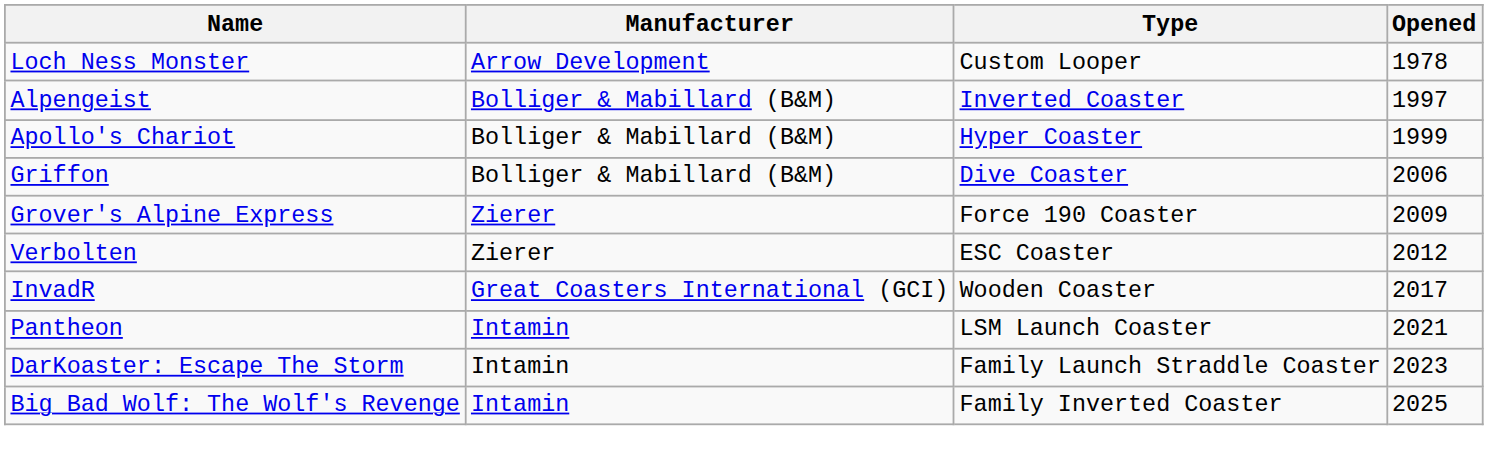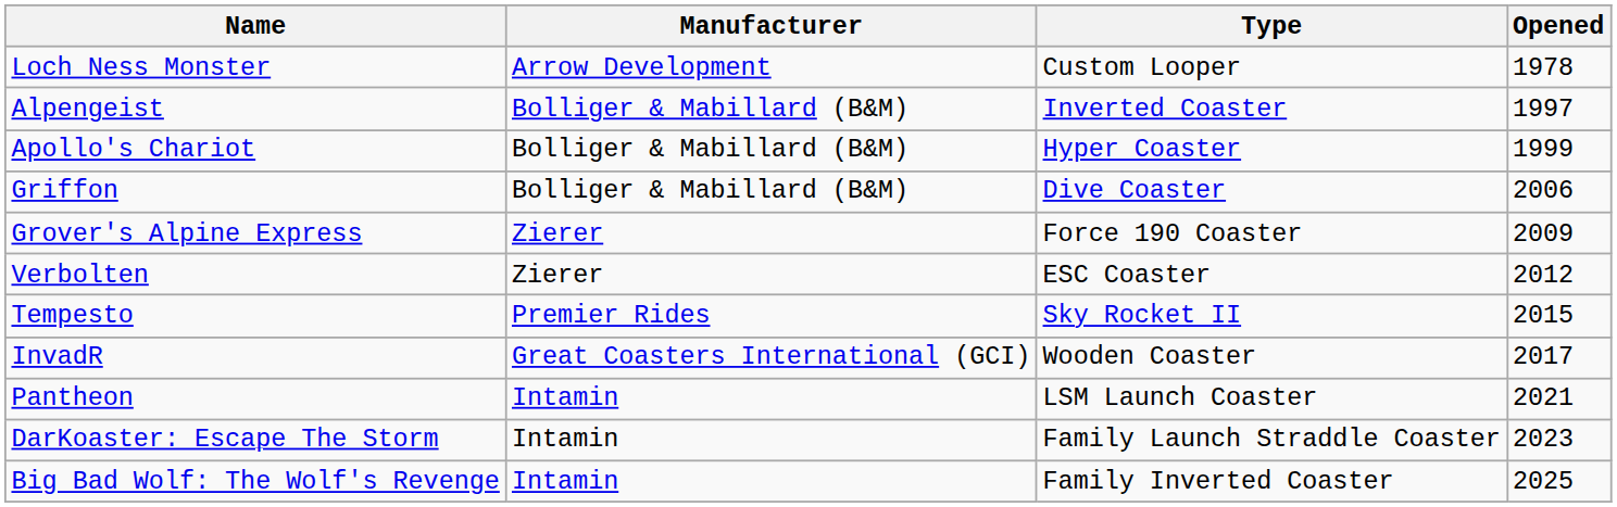 <table class="wikitable sortable">
 <tr>
 <th>Name</th>
 <th>Manufacturer</th>
 <th>Type</th>
 <th>Opened</th>
 </tr>
 <tr>
 <td><a href='#'>Loch Ness Monster</a></td>
 <td><a href='#'>Arrow Development</a></td>
 <td>Custom Looper</td>
 <td>1978</td>
 </tr>
 <tr>
 <td><a href='#'>Alpengeist</a></td>
 <td><a href='#'>Bolliger & Mabillard</a> (B&M)</td>
 <td><a href='#'>Inverted Coaster</a></td>
 <td>1997</td>
 </tr>
 <tr>
 <td><a href='#'>Apollo's Chariot</a></td>
 <td>Bolliger & Mabillard (B&M)</td>
 <td><a href='#'>Hyper Coaster</a></td>
 <td>1999</td>
 </tr>
 <tr>
 <td><a href='#'>Griffon</a></td>
 <td>Bolliger & Mabillard (B&M)</td>
 <td><a href='#'>Dive Coaster</a></td>
 <td>2006</td>
 </tr>
 <tr>
 <td><a href='#'>Grover's Alpine Express</a></td>
 <td><a href='#'>Zierer</a></td>
 <td>Force 190 Coaster</td>
 <td>2009</td>
 </tr>
 <tr>
 <td><a href='#'>Verbolten</a></td>
 <td>Zierer</td>
 <td>ESC Coaster</td>
 <td>2012</td>
 </tr>
 <tr>
+<td><a href='#'>Tempesto</a></td>
+<td><a href='#'>Premier Rides</a></td>
+<td><a href='#'>Sky Rocket II</a></td>
+<td>2015</td>
+</tr>
+<tr>
 <td><a href='#'>InvadR</a></td>
 <td><a href='#'>Great Coasters International</a> (GCI)</td>
 <td>Wooden Coaster</td>
 <td>2017</td>
 </tr>
 <tr>
 <td><a href='#'>Pantheon</a></td>
 <td><a href='#'>Intamin</a></td>
 <td>LSM Launch Coaster</td>
 <td>2021</td>
 </tr>
 <tr>
 <td><a href='#'>DarKoaster: Escape The Storm</a></td>
 <td>Intamin</td>
 <td>Family Launch Straddle Coaster</td>
 <td>2023</td>
 </tr>
 <tr>
 <td><a href='#'>Big Bad Wolf: The Wolf's Revenge</a></td>
 <td><a href='#'>Intamin</a></td>
 <td>Family Inverted Coaster</td>
 <td>2025</td>
 </tr>
 </table>
